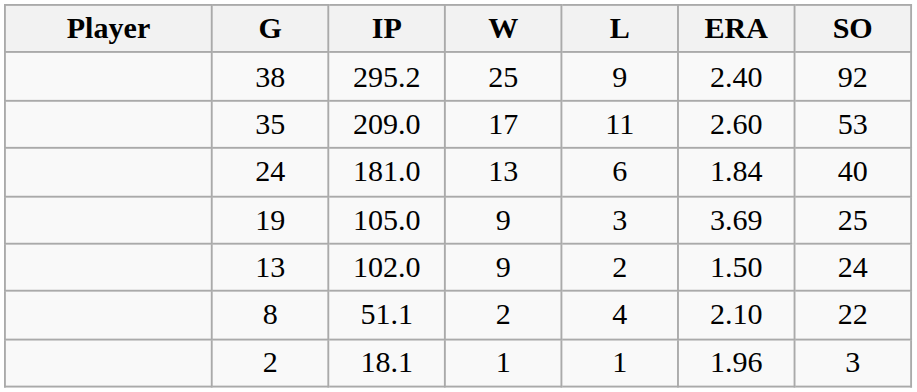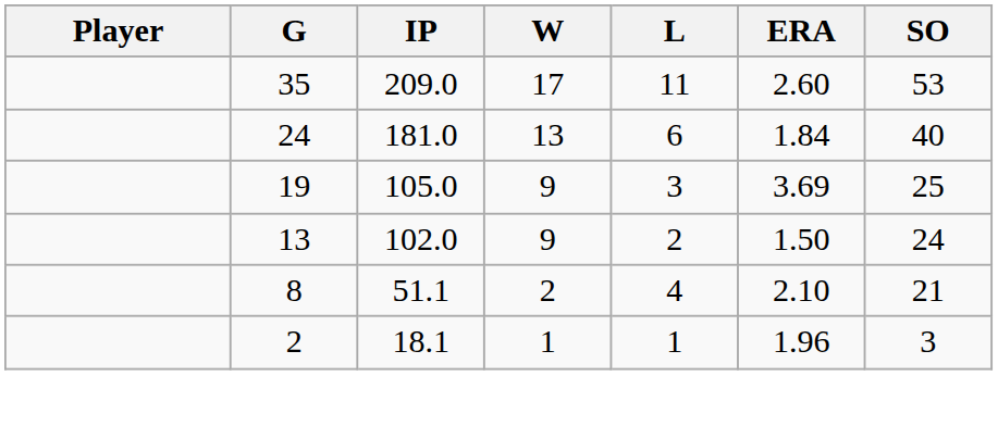 <table class="wikitable sortable">
 <tr>
 <th bgcolor="#DDDDFF" width="16%">Player</th>
 <th bgcolor="#DDDDFF" width="9%">G</th>
 <th bgcolor="#DDDDFF" width="9%">IP</th>
 <th bgcolor="#DDDDFF" width="9%">W</th>
 <th bgcolor="#DDDDFF" width="9%">L</th>
 <th bgcolor="#DDDDFF" width="9%">ERA</th>
 <th bgcolor="#DDDDFF" width="9%">SO</th>
-</tr>
-<tr align="center">
-<td></td>
-<td>38</td>
-<td>295.2</td>
-<td>25</td>
-<td>9</td>
-<td>2.40</td>
-<td>92</td>
 </tr>
 <tr align="center">
 <td></td>
 <td>35</td>
 <td>209.0</td>
 <td>17</td>
 <td>11</td>
 <td>2.60</td>
 <td>53</td>
 </tr>
 <tr align="center">
 <td></td>
 <td>24</td>
 <td>181.0</td>
 <td>13</td>
 <td>6</td>
 <td>1.84</td>
 <td>40</td>
 </tr>
 <tr align="center">
 <td></td>
 <td>19</td>
 <td>105.0</td>
 <td>9</td>
 <td>3</td>
 <td>3.69</td>
 <td>25</td>
 </tr>
 <tr align="center">
 <td></td>
 <td>13</td>
 <td>102.0</td>
 <td>9</td>
 <td>2</td>
 <td>1.50</td>
 <td>24</td>
 </tr>
 <tr align="center">
 <td></td>
 <td>8</td>
 <td>51.1</td>
 <td>2</td>
 <td>4</td>
 <td>2.10</td>
-<td>22</td>
+<td>21</td>
 </tr>
 <tr align="center">
 <td></td>
 <td>2</td>
 <td>18.1</td>
 <td>1</td>
 <td>1</td>
 <td>1.96</td>
 <td>3</td>
 </tr>
 </table>
